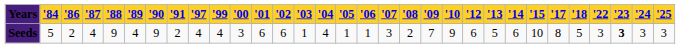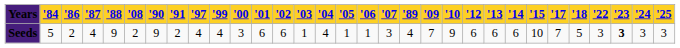 <table class="wikitable" style="margin: 1em auto 1em auto">
 <tr>
 <th style="background:#461d7c;" align="center"><span>Years</span></th>
 <th style="background:#FDD023;" align="center"><span><a href='#'>'84</a></span></th>
 <th style="background:#FDD023;" align="center"><span><a href='#'>'86</a></span></th>
 <th style="background:#FDD023;" align="center"><span><a href='#'>'87</a></span></th>
 <th style="background:#FDD023;" align="center"><span><a href='#'>'88</a></span></th>
-<th style="background:#FDD023;" align="center"><span><a href='#'>'89</a></span></th>
+<th style="background:#FDD023;" align="center"><span><a href='#'>'08</a></span></th>
 <th style="background:#FDD023;" align="center"><span><a href='#'>'90</a></span></th>
 <th style="background:#FDD023;" align="center"><span><a href='#'>'91</a></span></th>
 <th style="background:#FDD023;" align="center"><span><a href='#'>'97</a></span></th>
 <th style="background:#FDD023;" align="center"><span><a href='#'>'99</a></span></th>
 <th style="background:#FDD023;" align="center"><span><a href='#'>'00</a></span></th>
 <th style="background:#FDD023;" align="center"><span><a href='#'>'01</a></span></th>
 <th style="background:#FDD023;" align="center"><span><a href='#'>'02</a></span></th>
 <th style="background:#FDD023;" align="center"><span><a href='#'>'03</a></span></th>
 <th style="background:#FDD023;" align="center"><span><a href='#'>'04</a></span></th>
 <th style="background:#FDD023;" align="center"><span><a href='#'>'05</a></span></th>
 <th style="background:#FDD023;" align="center"><span><a href='#'>'06</a></span></th>
 <th style="background:#FDD023;" align="center"><span><a href='#'>'07</a></span></th>
-<th style="background:#FDD023;" align="center"><span><a href='#'>'08</a></span></th>
+<th style="background:#FDD023;" align="center"><span><a href='#'>'89</a></span></th>
 <th style="background:#FDD023;" align="center"><span><a href='#'>'09</a></span></th>
 <th style="background:#FDD023;" align="center"><span><a href='#'>'10</a></span></th>
 <th style="background:#FDD023;" align="center"><span><a href='#'>'12</a></span></th>
 <th style="background:#FDD023;" align="center"><span><a href='#'>'13</a></span></th>
 <th style="background:#FDD023;" align="center"><span><a href='#'>'14</a></span></th>
 <th style="background:#FDD023;" align="center"><span><a href='#'>'15</a></span></th>
 <th style="background:#FDD023;" align="center"><span><a href='#'>'17</a></span></th>
 <th style="background:#FDD023;" align="center"><span><a href='#'>'18</a></span></th>
 <th style="background:#FDD023;" align="center"><span><a href='#'>'22</a></span></th>
 <th style="background:#FDD023;" align="center"><span><a href='#'>'23</a></span></th>
 <th style="background:#FDD023;" align="center"><span><a href='#'>'24</a></span></th>
 <th style="background:#FDD023;" align="center"><span><a href='#'>'25</a></span></th>
 </tr>
 <tr style="text-align:center;">
 <td ! style="background:#461d7c;" align="center"><span><strong>Seeds</strong></span></td>
 <td>5</td>
 <td>2</td>
 <td>4</td>
 <td>9</td>
-<td>4</td>
+<td>2</td>
 <td>9</td>
 <td>2</td>
 <td>4</td>
 <td>4</td>
 <td>3</td>
 <td>6</td>
 <td>6</td>
 <td>1</td>
 <td>4</td>
 <td>1</td>
 <td>1</td>
 <td>3</td>
-<td>2</td>
+<td>4</td>
 <td>7</td>
 <td>9</td>
 <td>6</td>
-<td>5</td>
+<td>6</td>
 <td>6</td>
 <td>10</td>
-<td>8</td>
+<td>7</td>
 <td>5</td>
 <td>3</td>
 <td><strong>3</strong></td>
 <td>3</td>
 <td>3</td>
 </tr>
 </table>
